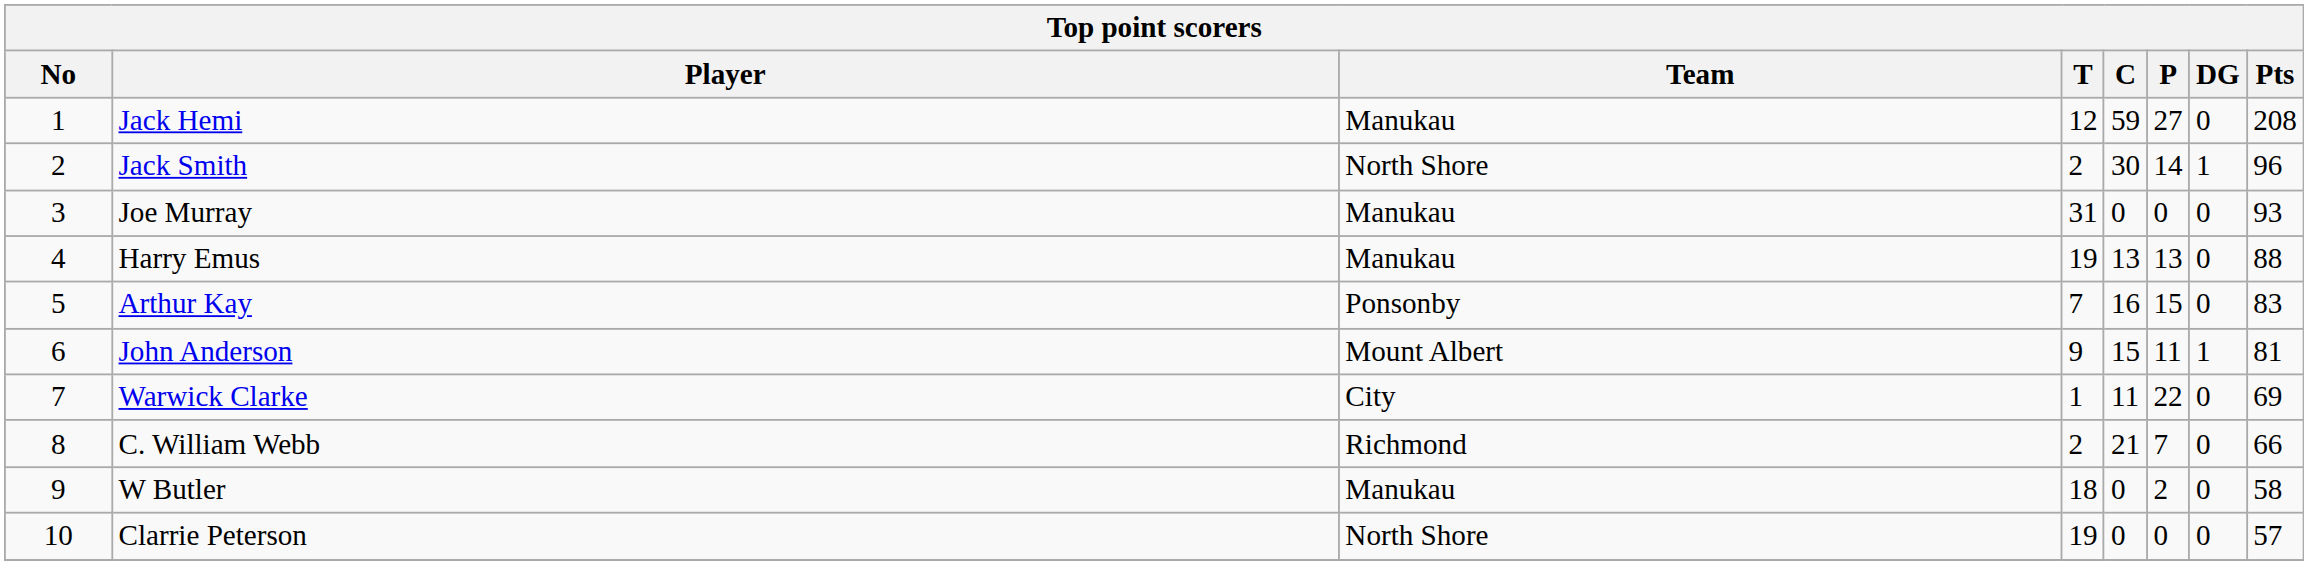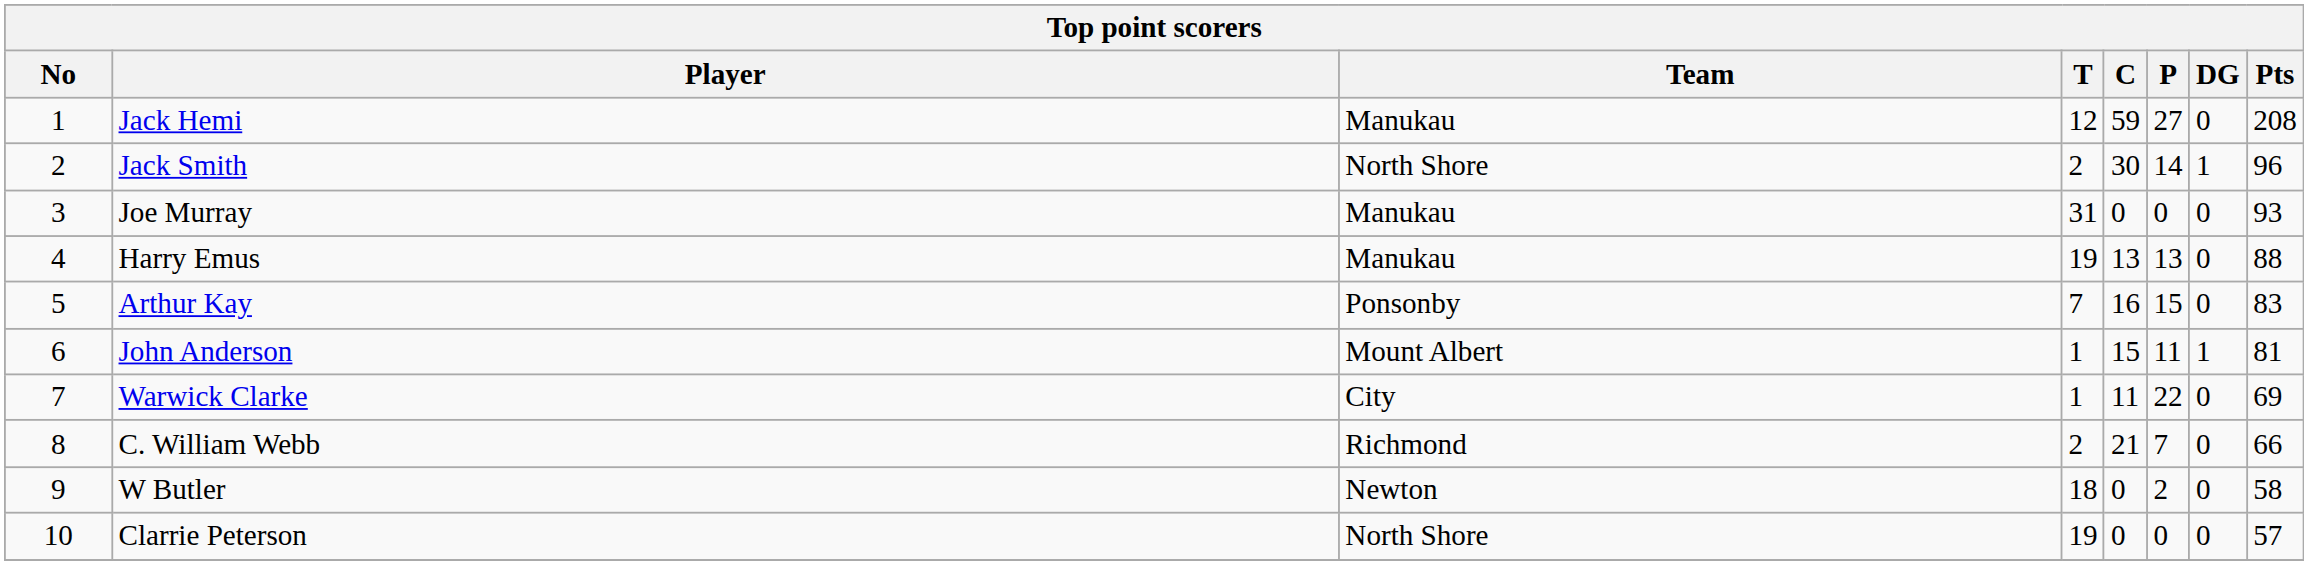 <table class="wikitable collapsible sortable" style="text-align:left; font-size:100%; width:100%;">
 <tr>
 <th colspan="100%">Top point scorers</th>
 </tr>
 <tr>
 <th style="width:5%;">No</th>
 <th style="width:60%;">Player</th>
 <th style="width:50%;">Team</th>
 <th style="width:10%;">T</th>
 <th style="width:10%;">C</th>
 <th style="width:10%;">P</th>
 <th style="width:5%;">DG</th>
 <th style="width:15%;">Pts<br></th>
 </tr>
 <tr>
 <td style="text-align:center;">1</td>
 <td><a href='#'>Jack Hemi</a></td>
 <td>Manukau</td>
 <td>12</td>
 <td>59</td>
 <td>27</td>
 <td>0</td>
 <td>208</td>
 </tr>
 <tr>
 <td style="text-align:center;">2</td>
 <td><a href='#'>Jack Smith</a></td>
 <td>North Shore</td>
 <td>2</td>
 <td>30</td>
 <td>14</td>
 <td>1</td>
 <td>96</td>
 </tr>
 <tr>
 <td style="text-align:center;">3</td>
 <td>Joe Murray</td>
 <td>Manukau</td>
 <td>31</td>
 <td>0</td>
 <td>0</td>
 <td>0</td>
 <td>93</td>
 </tr>
 <tr>
 <td style="text-align:center;">4</td>
 <td>Harry Emus</td>
 <td>Manukau</td>
 <td>19</td>
 <td>13</td>
 <td>13</td>
 <td>0</td>
 <td>88</td>
 </tr>
 <tr>
 <td style="text-align:center;">5</td>
 <td><a href='#'>Arthur Kay</a></td>
 <td>Ponsonby</td>
 <td>7</td>
 <td>16</td>
 <td>15</td>
 <td>0</td>
 <td>83</td>
 </tr>
 <tr>
 <td style="text-align:center;">6</td>
 <td><a href='#'>John Anderson</a></td>
 <td>Mount Albert</td>
-<td>9</td>
+<td>1</td>
 <td>15</td>
 <td>11</td>
 <td>1</td>
 <td>81</td>
 </tr>
 <tr>
 <td style="text-align:center;">7</td>
 <td><a href='#'>Warwick Clarke</a></td>
 <td>City</td>
 <td>1</td>
 <td>11</td>
 <td>22</td>
 <td>0</td>
 <td>69</td>
 </tr>
 <tr>
 <td style="text-align:center;">8</td>
 <td>C. William Webb</td>
 <td>Richmond</td>
 <td>2</td>
 <td>21</td>
 <td>7</td>
 <td>0</td>
 <td>66</td>
 </tr>
 <tr>
 <td style="text-align:center;">9</td>
 <td>W Butler</td>
-<td>Manukau</td>
+<td>Newton</td>
 <td>18</td>
 <td>0</td>
 <td>2</td>
 <td>0</td>
 <td>58</td>
 </tr>
 <tr>
 <td style="text-align:center;">10</td>
 <td>Clarrie Peterson</td>
 <td>North Shore</td>
 <td>19</td>
 <td>0</td>
 <td>0</td>
 <td>0</td>
 <td>57</td>
 </tr>
 <tr>
 </tr>
 </table>
